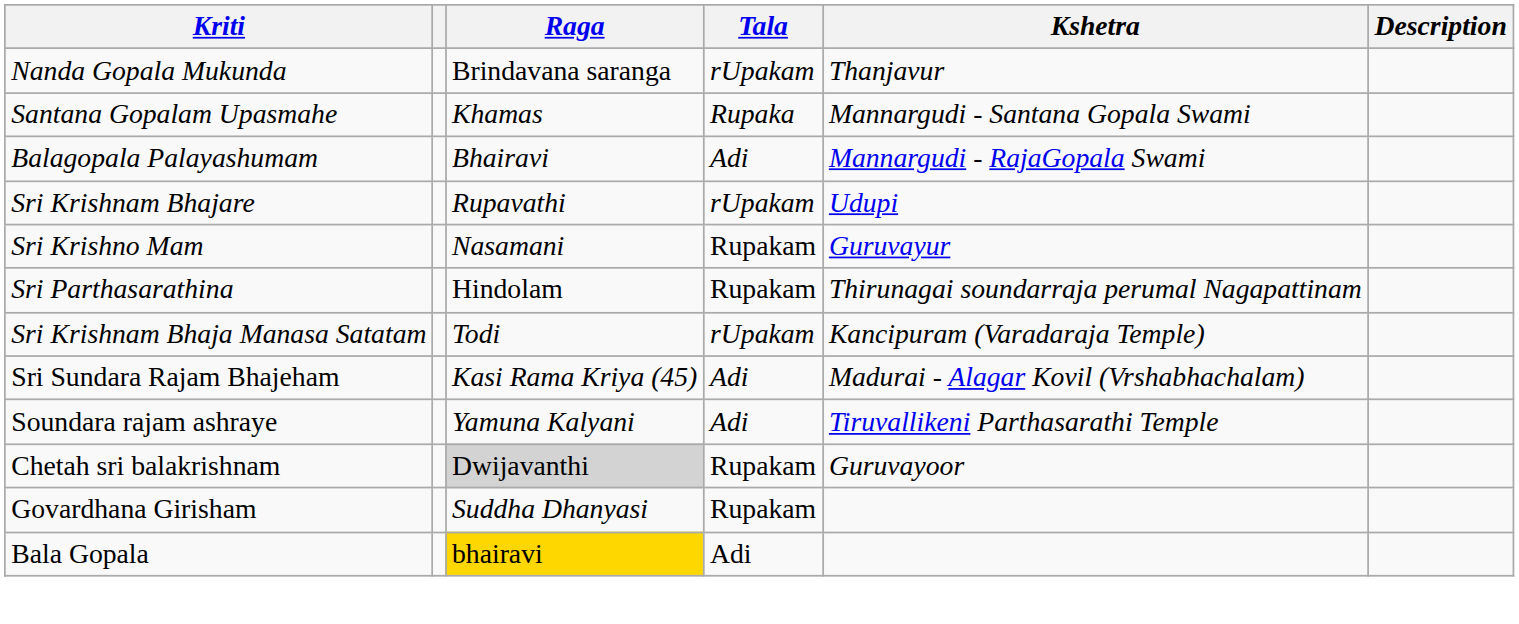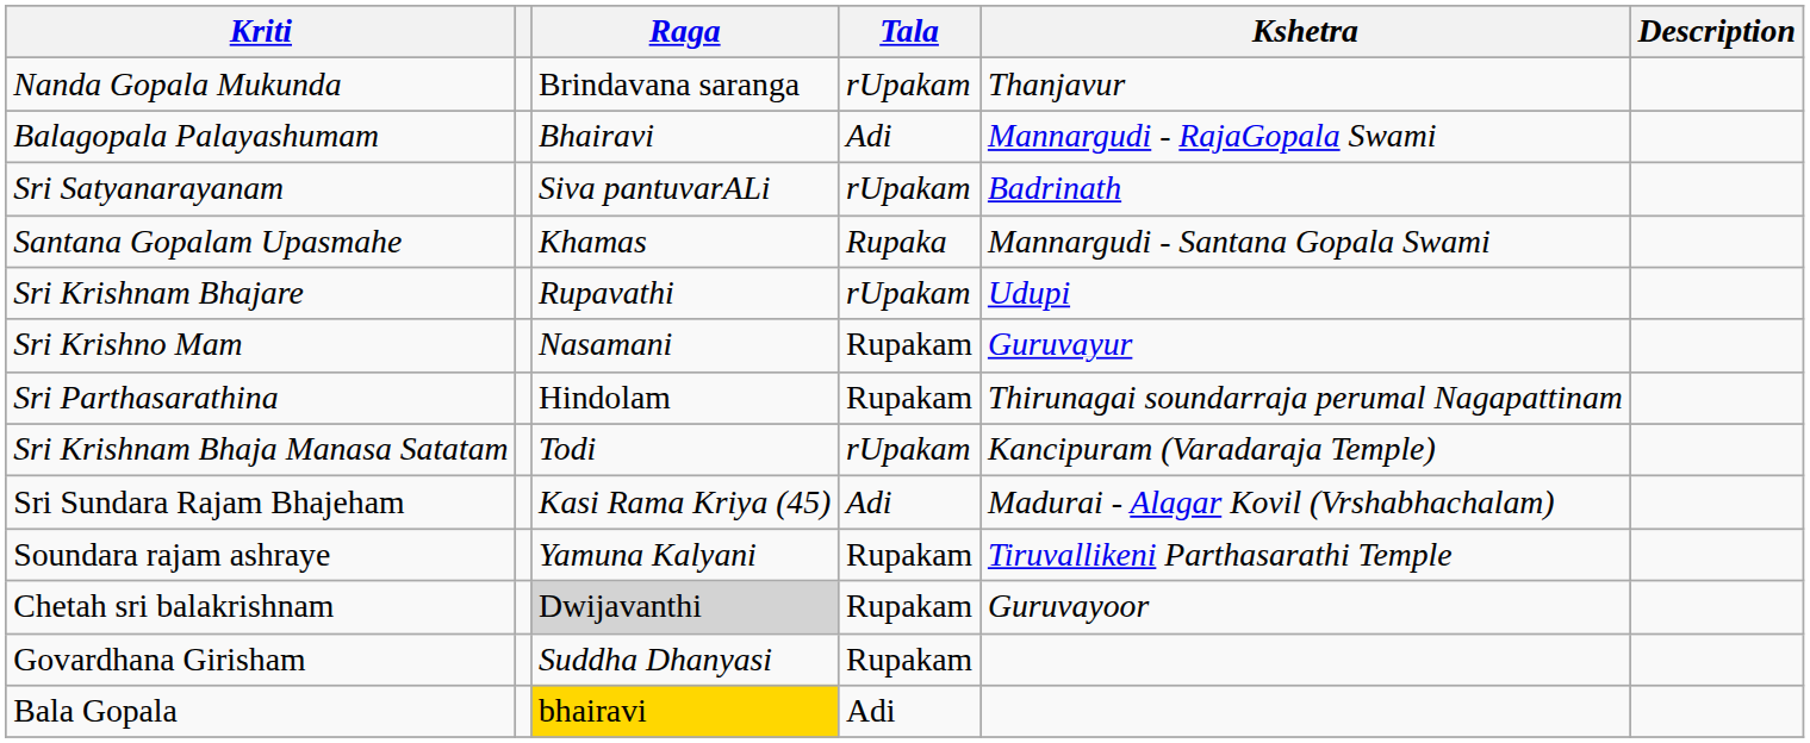 <table class="wikitable">
 <tr>
 <th><em><a href='#'>Kriti</a></em></th>
 <th></th>
 <th><em><a href='#'>Raga</a></em></th>
 <th><em><a href='#'>Tala</a></em></th>
 <th><em>Kshetra</em></th>
 <th><em>Description</em></th>
 </tr>
 <tr>
 <td><em>Nanda Gopala Mukunda</em></td>
 <td></td>
 <td>Brindavana saranga</td>
 <td><em>rUpakam</em></td>
 <td><em>Thanjavur</em></td>
 <td></td>
 </tr>
 <tr>
+<td><em>Balagopala Palayashumam</em></td>
+<td></td>
+<td><em>Bhairavi</em></td>
+<td><em>Adi</em></td>
+<td><em><a href='#'>Mannargudi</a> - <a href='#'>RajaGopala</a> Swami</em></td>
+<td></td>
+</tr>
+<tr>
+<td><em>Sri Satyanarayanam</em></td>
+<td></td>
+<td><em>Siva pantuvarALi</em></td>
+<td><em>rUpakam</em></td>
+<td><em><a href='#'>Badrinath</a></em></td>
+<td></td>
+</tr>
+<tr>
 <td><em>Santana Gopalam Upasmahe</em></td>
 <td></td>
 <td><em>Khamas</em></td>
 <td><em>Rupaka</em></td>
 <td><em>Mannargudi - Santana Gopala Swami</em></td>
-<td></td>
-</tr>
-<tr>
-<td><em>Balagopala Palayashumam</em></td>
-<td></td>
-<td><em>Bhairavi</em></td>
-<td><em>Adi</em></td>
-<td><em><a href='#'>Mannargudi</a> - <a href='#'>RajaGopala</a> Swami</em></td>
 <td></td>
 </tr>
 <tr>
 <td><em>Sri Krishnam Bhajare</em></td>
 <td></td>
 <td><em>Rupavathi</em></td>
 <td><em>rUpakam</em></td>
 <td><em><a href='#'>Udupi</a></em></td>
 <td></td>
 </tr>
 <tr>
 <td><em>Sri Krishno Mam</em></td>
 <td></td>
 <td><em>Nasamani</em></td>
 <td>Rupakam</td>
 <td><em><a href='#'>Guruvayur</a></em></td>
 <td></td>
 </tr>
 <tr>
 <td><em>Sri Parthasarathina</em></td>
 <td></td>
 <td>Hindolam</td>
 <td>Rupakam</td>
 <td><em>Thirunagai soundarraja perumal Nagapattinam</em></td>
 <td></td>
 </tr>
 <tr>
 <td><em>Sri Krishnam Bhaja Manasa Satatam</em></td>
 <td></td>
 <td><em>Todi</em></td>
 <td><em>rUpakam</em></td>
 <td><em>Kancipuram (Varadaraja Temple)</em></td>
 <td></td>
 </tr>
 <tr>
 <td>Sri Sundara Rajam Bhajeham</td>
 <td></td>
 <td><em>Kasi Rama Kriya (45)</em></td>
 <td><em>Adi</em></td>
 <td><em>Madurai - <a href='#'>Alagar</a> Kovil (Vrshabhachalam)</em></td>
 <td></td>
 </tr>
 <tr>
 <td>Soundara rajam ashraye</td>
 <td></td>
 <td><em>Yamuna Kalyani</em></td>
-<td><em>Adi</em></td>
+<td>Rupakam</td>
 <td><em><a href='#'>Tiruvallikeni</a> Parthasarathi Temple</em></td>
 <td></td>
 </tr>
 <tr>
 <td>Chetah sri balakrishnam</td>
 <td></td>
 <td style="background: lightgrey;">Dwijavanthi</td>
 <td>Rupakam</td>
 <td><em>Guruvayoor</em></td>
 <td></td>
 </tr>
 <tr>
 <td>Govardhana Girisham</td>
 <td></td>
 <td><em>Suddha Dhanyasi</em></td>
 <td>Rupakam</td>
 <td></td>
 <td></td>
 </tr>
 <tr>
 <td>Bala Gopala</td>
 <td></td>
 <td style="background: gold;">bhairavi</td>
 <td>Adi</td>
 <td></td>
 <td></td>
 </tr>
 </table>
